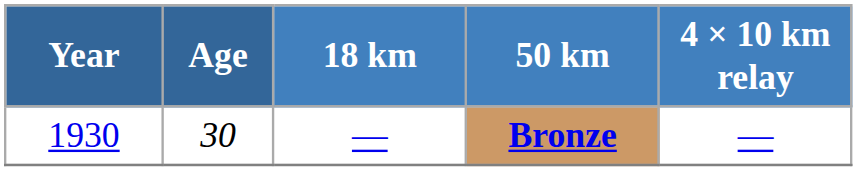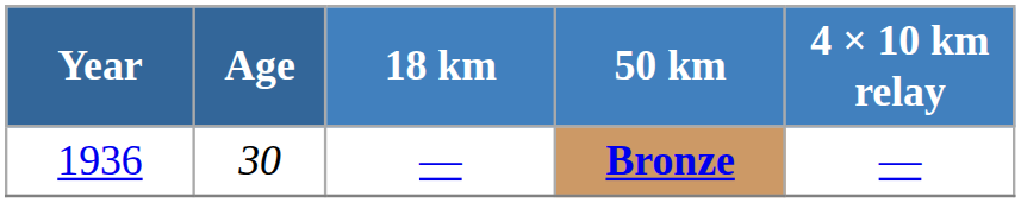 <table class="wikitable" style="font-size:95%; text-align:center; border:grey solid 1px; border-collapse:collapse; background:#ffffff;">
 <tr>
 <th style="background-color:#369; color:white; width:60px;"> Year </th>
 <th style="background-color:#369; color:white; width:40px;"> Age </th>
 <th style="background-color:#4180be; color:white; width:75px;"> 18 km </th>
 <th style="background-color:#4180be; color:white; width:75px;"> 50 km </th>
 <th style="background-color:#4180be; color:white; width:75px;"> 4 × 10 km <br> relay </th>
 </tr>
 <tr>
-<td><a href='#'>1930</a></td>
+<td><a href='#'>1936</a></td>
 <td><em>30</em></td>
 <td><a href='#'>—</a></td>
 <td bgcolor="cc9966"><a href='#'><strong>Bronze</strong></a></td>
 <td><a href='#'>—</a></td>
 </tr>
 <tr>
 </tr>
 </table>
